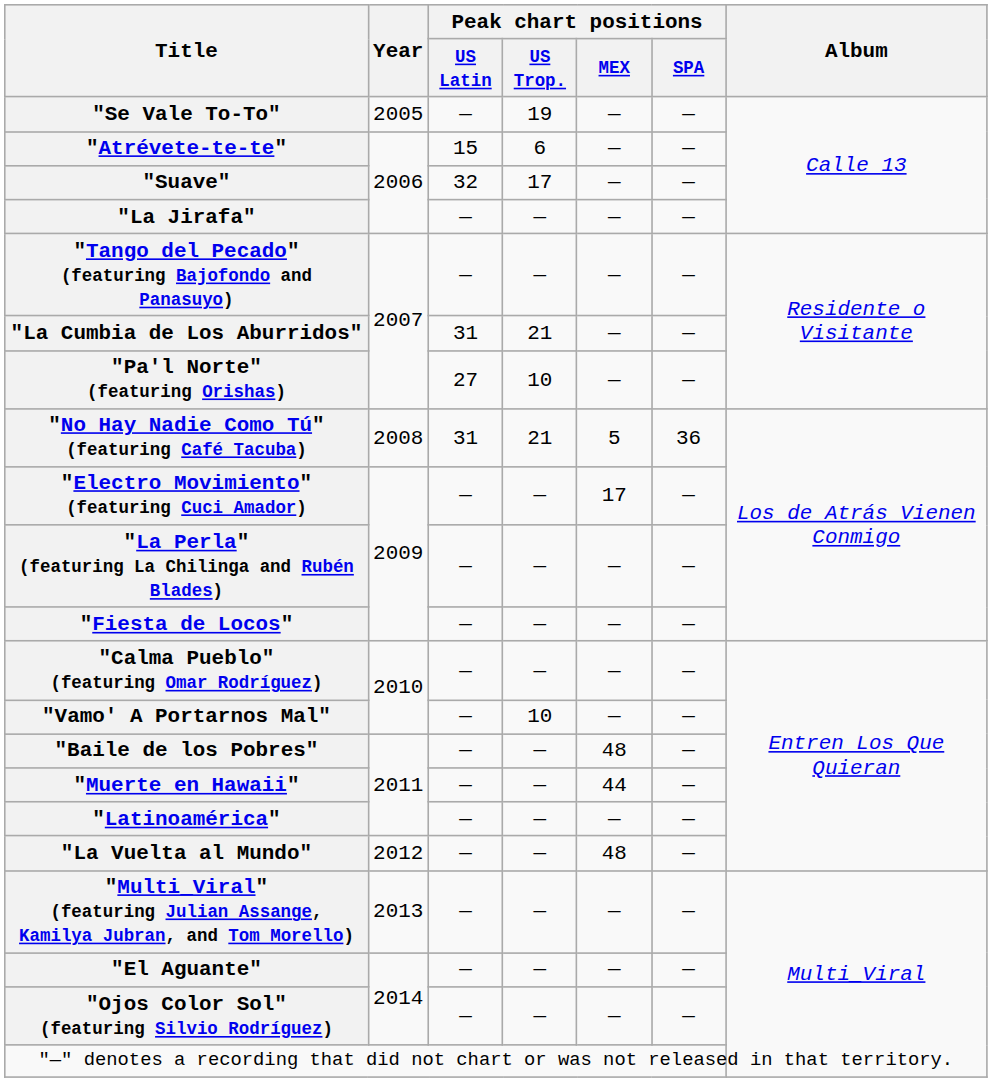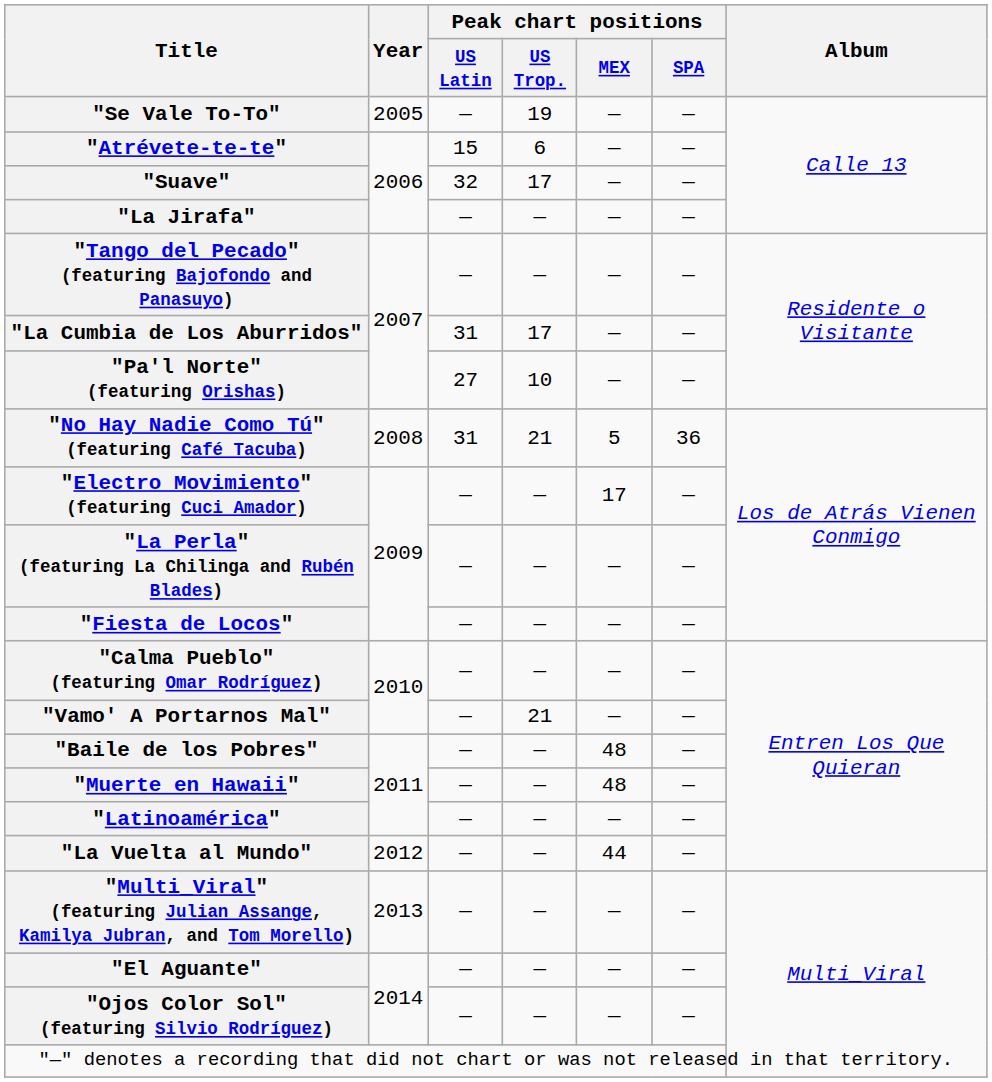 <table class="wikitable plainrowheaders" style="text-align:center;">
 <tr>
 <th rowspan="2" style="width:25,5em;">Title</th>
 <th rowspan="2" style="width:1em;">Year</th>
 <th colspan="4" style="width:2em;">Peak chart positions</th>
 <th rowspan="2" style="width:12em;">Album</th>
 </tr>
 <tr>
 <th width="40"><small><a href='#'>US<br>Latin</a></small><br></th>
 <th width="40"><small><a href='#'>US<br>Trop.</a></small><br></th>
 <th width="40"><small><a href='#'>MEX</a></small><br></th>
 <th width="40"><small><a href='#'>SPA</a></small><br></th>
 </tr>
 <tr>
 <th scope="row">"Se Vale To-To"</th>
 <td>2005</td>
 <td>—</td>
 <td>19</td>
 <td>—</td>
 <td>—</td>
 <td rowspan=4><em><a href='#'>Calle 13</a></em></td>
 </tr>
 <tr>
 <th scope="row">"<a href='#'>Atrévete-te-te</a>"</th>
 <td rowspan=3>2006</td>
 <td>15</td>
 <td>6</td>
 <td>—</td>
 <td>—</td>
 </tr>
 <tr>
 <th scope="row">"Suave"</th>
 <td>32</td>
 <td>17</td>
 <td>—</td>
 <td>—</td>
 </tr>
 <tr>
 <th scope="row">"La Jirafa"</th>
 <td>—</td>
 <td>—</td>
 <td>—</td>
 <td>—</td>
 </tr>
 <tr>
 <th scope="row">"<a href='#'>Tango del Pecado</a>"<br><small>(featuring <a href='#'>Bajofondo</a> and <a href='#'>Panasuyo</a>)</small></th>
 <td rowspan=3>2007</td>
 <td>—</td>
 <td>—</td>
 <td>—</td>
 <td>—</td>
 <td rowspan=3><em><a href='#'>Residente o Visitante</a></em></td>
 </tr>
 <tr>
 <th scope="row">"La Cumbia de Los Aburridos"</th>
 <td>31</td>
-<td>21</td>
+<td>17</td>
 <td>—</td>
 <td>—</td>
 </tr>
 <tr>
 <th scope="row">"Pa'l Norte"<br><small>(featuring <a href='#'>Orishas</a>)</small></th>
 <td>27</td>
 <td>10</td>
 <td>—</td>
 <td>—</td>
 </tr>
 <tr>
 <th scope="row">"<a href='#'>No Hay Nadie Como Tú</a>"<br><small>(featuring <a href='#'>Café Tacuba</a>)</small></th>
 <td>2008</td>
 <td>31</td>
 <td>21</td>
 <td>5</td>
 <td>36</td>
 <td rowspan=4><em><a href='#'>Los de Atrás Vienen Conmigo</a></em></td>
 </tr>
 <tr>
 <th scope="row">"<a href='#'>Electro Movimiento</a>"<br><small>(featuring <a href='#'>Cuci Amador</a>)</small></th>
 <td rowspan=3>2009</td>
 <td>—</td>
 <td>—</td>
 <td>17</td>
 <td>—</td>
 </tr>
 <tr>
 <th scope="row">"<a href='#'>La Perla</a>"<br><small>(featuring La Chilinga and <a href='#'>Rubén Blades</a>)</small></th>
 <td>—</td>
 <td>—</td>
 <td>—</td>
 <td>—</td>
 </tr>
 <tr>
 <th scope="row">"<a href='#'>Fiesta de Locos</a>"</th>
 <td>—</td>
 <td>—</td>
 <td>—</td>
 <td>—</td>
 </tr>
 <tr>
 <th scope="row">"Calma Pueblo"<br><small>(featuring <a href='#'>Omar Rodríguez</a>)</small></th>
 <td rowspan=2>2010</td>
 <td>—</td>
 <td>—</td>
 <td>—</td>
 <td>—</td>
 <td rowspan=6><em><a href='#'>Entren Los Que Quieran</a></em></td>
 </tr>
 <tr>
 <th scope="row">"Vamo' A Portarnos Mal"</th>
 <td>—</td>
-<td>10</td>
+<td>21</td>
 <td>—</td>
 <td>—</td>
 </tr>
 <tr>
 <th scope="row">"Baile de los Pobres"</th>
 <td rowspan=3>2011</td>
 <td>—</td>
 <td>—</td>
 <td>48</td>
 <td>—</td>
 </tr>
 <tr>
 <th scope="row">"<a href='#'>Muerte en Hawaii</a>"</th>
 <td>—</td>
 <td>—</td>
-<td>44</td>
+<td>48</td>
 <td>—</td>
 </tr>
 <tr>
 <th scope="row">"<a href='#'>Latinoamérica</a>"</th>
 <td>—</td>
 <td>—</td>
 <td>—</td>
 <td>—</td>
 </tr>
 <tr>
 <th scope="row">"La Vuelta al Mundo"</th>
 <td>2012</td>
 <td>—</td>
 <td>—</td>
-<td>48</td>
+<td>44</td>
 <td>—</td>
 </tr>
 <tr>
 <th scope="row">"<a href='#'>Multi_Viral</a>"<br><small>(featuring <a href='#'>Julian Assange</a>, <a href='#'>Kamilya Jubran</a>, and <a href='#'>Tom Morello</a>)</small></th>
 <td>2013</td>
 <td>—</td>
 <td>—</td>
 <td>—</td>
 <td>—</td>
 <td rowspan=4><em><a href='#'>Multi_Viral</a></em></td>
 </tr>
 <tr>
 <th scope="row">"El Aguante"</th>
 <td rowspan=2>2014</td>
 <td>—</td>
 <td>—</td>
 <td>—</td>
 <td>—</td>
 </tr>
 <tr>
 <th scope="row">"Ojos Color Sol"<br><small>(featuring <a href='#'>Silvio Rodríguez</a>)</small></th>
 <td>—</td>
 <td>—</td>
 <td>—</td>
 <td>—</td>
 </tr>
 <tr>
 <td colspan="14" style="font-size:90%">"—" denotes a recording that did not chart or was not released in that territory.</td>
 </tr>
 </table>
